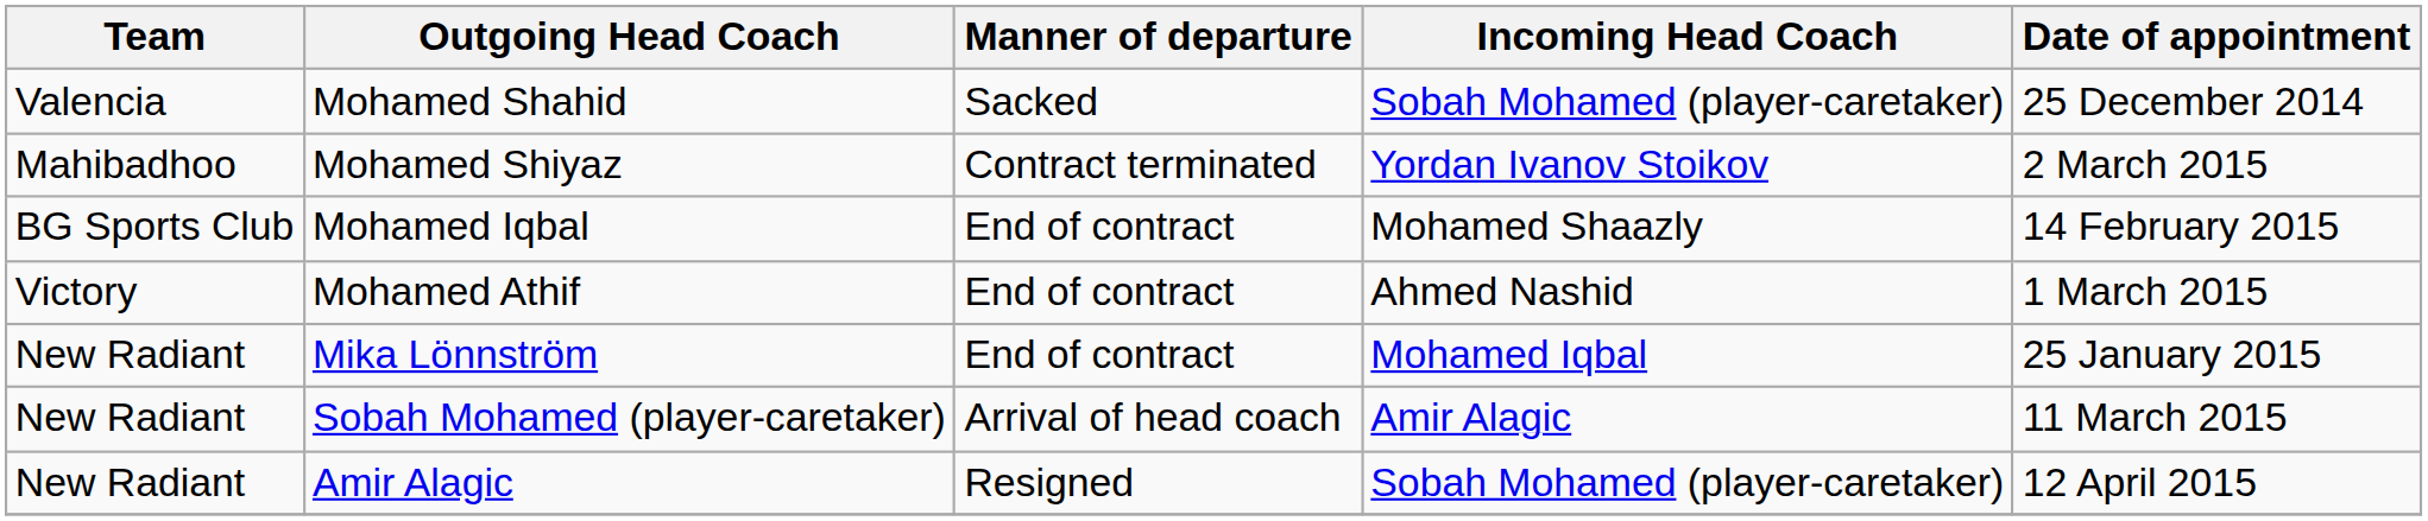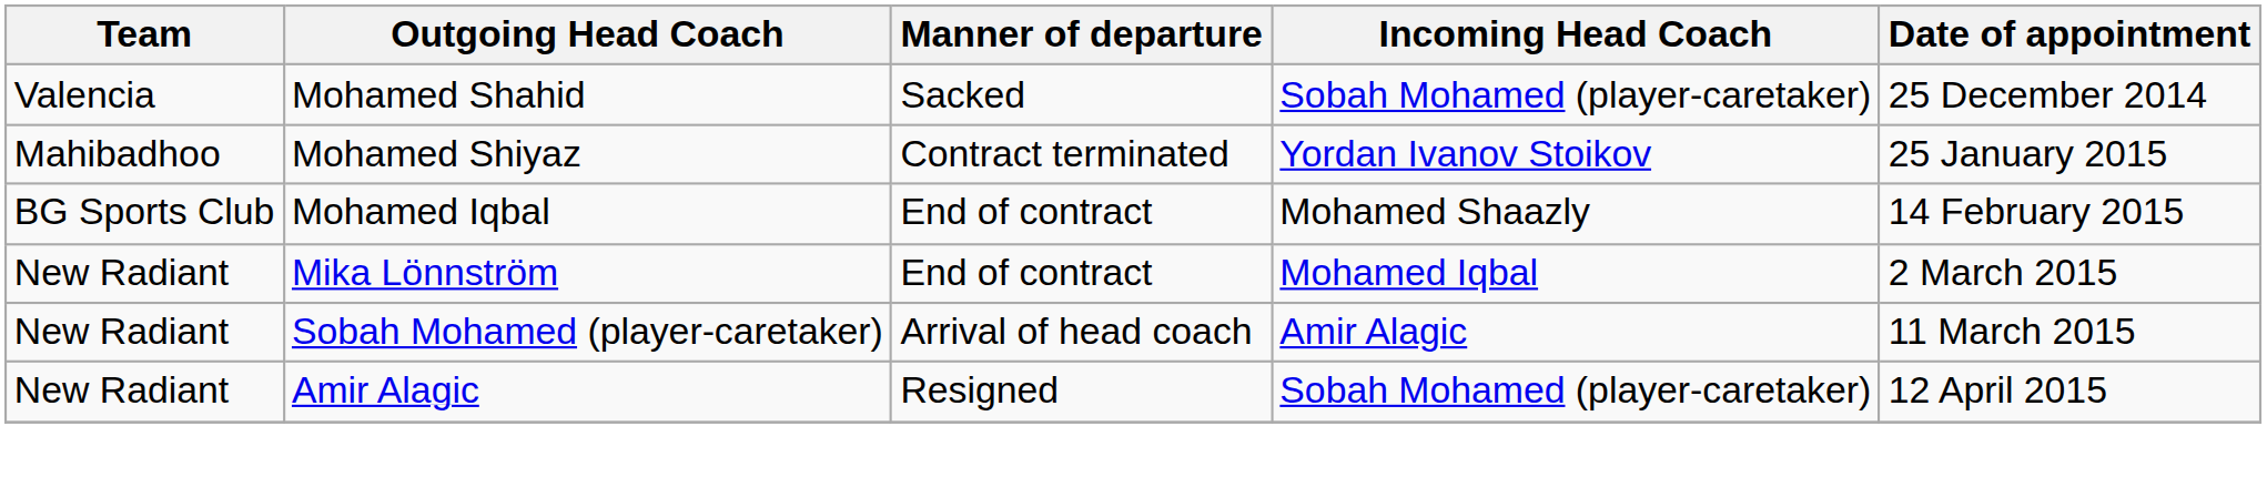 <table class="wikitable">
 <tr>
 <th>Team</th>
 <th>Outgoing Head Coach</th>
 <th>Manner of departure</th>
 <th>Incoming Head Coach</th>
 <th>Date of appointment</th>
 </tr>
 <tr>
 <td>Valencia</td>
 <td> Mohamed Shahid</td>
 <td>Sacked</td>
 <td> <a href='#'>Sobah Mohamed</a> (player-caretaker)</td>
 <td>25 December 2014</td>
 </tr>
 <tr>
 <td>Mahibadhoo</td>
 <td> Mohamed Shiyaz</td>
 <td>Contract terminated</td>
 <td> <a href='#'>Yordan Ivanov Stoikov</a></td>
-<td>2 March 2015</td>
+<td>25 January 2015</td>
 </tr>
 <tr>
 <td>BG Sports Club</td>
 <td> Mohamed Iqbal</td>
 <td>End of contract</td>
 <td> Mohamed Shaazly</td>
 <td>14 February 2015</td>
 </tr>
 <tr>
-<td>Victory</td>
-<td> Mohamed Athif</td>
-<td>End of contract</td>
-<td> Ahmed Nashid</td>
-<td>1 March 2015</td>
-</tr>
-<tr>
 <td>New Radiant</td>
 <td> <a href='#'>Mika Lönnström</a></td>
 <td>End of contract</td>
 <td> <a href='#'>Mohamed Iqbal</a></td>
-<td>25 January 2015</td>
+<td>2 March 2015</td>
 </tr>
 <tr>
 <td>New Radiant</td>
 <td> <a href='#'>Sobah Mohamed</a> (player-caretaker)</td>
 <td>Arrival of head coach</td>
 <td> <a href='#'>Amir Alagic</a></td>
 <td>11 March 2015</td>
 </tr>
 <tr>
 <td>New Radiant</td>
 <td> <a href='#'>Amir Alagic</a></td>
 <td>Resigned</td>
 <td> <a href='#'>Sobah Mohamed</a> (player-caretaker)</td>
 <td>12 April 2015</td>
 </tr>
 <tr>
 </tr>
 </table>
